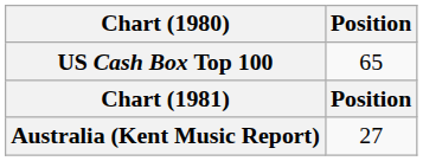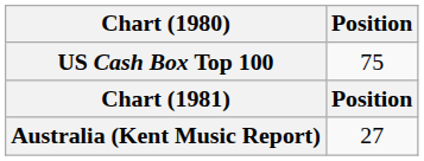 <table class="wikitable plainrowheaders" style="text-align:center">
 <tr>
 <th>Chart (1980)</th>
 <th>Position</th>
 </tr>
 <tr>
 <th scope="row">US <em>Cash Box</em> Top 100</th>
-<td>65</td>
+<td>75</td>
 </tr>
 <tr>
 <th>Chart (1981)</th>
 <th>Position</th>
 </tr>
 <tr>
 <th scope="row">Australia (Kent Music Report)</th>
 <td>27</td>
 </tr>
 </table>
